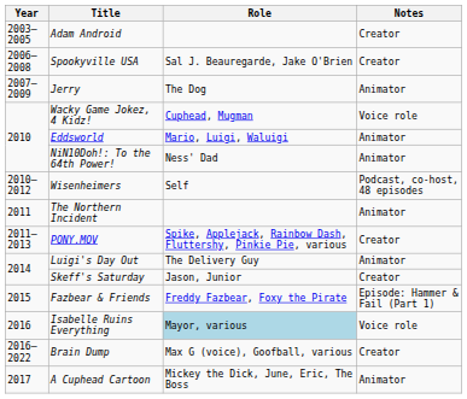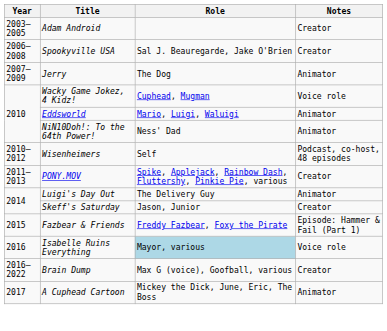 <table class="wikitable">
 <tr>
 <th>Year</th>
 <th>Title</th>
 <th>Role</th>
 <th>Notes</th>
 </tr>
 <tr>
 <td>2003–2005</td>
 <td><em>Adam Android</em></td>
 <td></td>
 <td>Creator</td>
 </tr>
 <tr>
 <td>2006–2008</td>
 <td><em>Spookyville USA</em></td>
 <td>Sal J. Beauregarde, Jake O'Brien</td>
 <td>Creator</td>
 </tr>
 <tr>
 <td>2007–2009</td>
 <td><em>Jerry</em></td>
 <td>The Dog</td>
 <td>Animator</td>
 </tr>
 <tr>
 <td rowspan="3">2010</td>
 <td><em>Wacky Game Jokez, 4 Kidz!</em></td>
 <td><a href='#'>Cuphead</a>, <a href='#'>Mugman</a></td>
 <td>Voice role</td>
 </tr>
 <tr>
 <td><em><a href='#'>Eddsworld</a></em></td>
 <td><a href='#'>Mario</a>, <a href='#'>Luigi</a>, <a href='#'>Waluigi</a></td>
 <td>Animator</td>
 </tr>
 <tr>
 <td><em>NiN10Doh!: To the 64th Power!</em></td>
 <td>Ness' Dad</td>
 <td>Animator</td>
 </tr>
 <tr>
 <td>2010–2012</td>
 <td><em>Wisenheimers</em></td>
 <td>Self</td>
 <td>Podcast, co-host, 48 episodes</td>
 </tr>
 <tr>
-<td>2011</td>
-<td><em>The Northern Incident</em></td>
-<td></td>
-<td>Animator</td>
-</tr>
-<tr>
 <td>2011–2013</td>
 <td><em><a href='#'>PONY.MOV</a></em></td>
 <td><a href='#'>Spike</a>, <a href='#'>Applejack</a>, <a href='#'>Rainbow Dash</a>, <a href='#'>Fluttershy</a>, <a href='#'>Pinkie Pie</a>, various</td>
 <td>Creator</td>
 </tr>
 <tr>
 <td rowspan="2">2014</td>
 <td><em>Luigi's Day Out</em></td>
 <td>The Delivery Guy</td>
 <td>Animator</td>
 </tr>
 <tr>
 <td><em>Skeff's Saturday</em></td>
 <td>Jason, Junior</td>
 <td>Creator</td>
 </tr>
 <tr>
 <td>2015</td>
 <td><em>Fazbear & Friends</em></td>
 <td><a href='#'>Freddy Fazbear</a>, <a href='#'>Foxy the Pirate</a></td>
 <td>Episode: Hammer & Fail (Part 1)</td>
 </tr>
 <tr>
 <td>2016</td>
 <td><em>Isabelle Ruins Everything</em></td>
 <td style="background: lightblue;">Mayor, various</td>
 <td>Voice role</td>
 </tr>
 <tr>
 <td>2016–2022</td>
 <td><em>Brain Dump</em></td>
 <td>Max G (voice), Goofball, various</td>
 <td>Creator</td>
 </tr>
 <tr>
 <td>2017</td>
 <td><em>A Cuphead Cartoon</em></td>
 <td>Mickey the Dick, June, Eric, The Boss</td>
 <td>Animator</td>
 </tr>
 </table>
